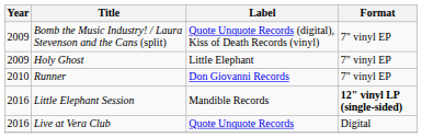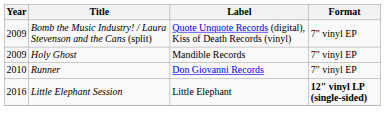 <table class="wikitable">
 <tr>
 <th>Year</th>
 <th>Title</th>
 <th>Label</th>
 <th>Format</th>
 </tr>
 <tr>
 <td>2009</td>
 <td><em>Bomb the Music Industry! / Laura Stevenson and the Cans</em> (split)</td>
 <td><a href='#'>Quote Unquote Records</a> (digital), Kiss of Death Records (vinyl)</td>
 <td>7" vinyl EP</td>
 </tr>
 <tr>
 <td>2009</td>
 <td><em>Holy Ghost</em></td>
-<td>Little Elephant</td>
+<td>Mandible Records</td>
 <td>7" vinyl EP</td>
 </tr>
 <tr>
 <td>2010</td>
 <td><em>Runner</em></td>
 <td><a href='#'>Don Giovanni Records</a></td>
 <td>7" vinyl EP</td>
 </tr>
 <tr>
 <td>2016</td>
 <td><em>Little Elephant Session</em></td>
-<td>Mandible Records</td>
+<td>Little Elephant</td>
 <td><strong>12" vinyl LP (single-sided)</strong></td>
-</tr>
-<tr>
-<td>2016</td>
-<td><em>Live at Vera Club</em></td>
-<td><a href='#'>Quote Unquote Records</a></td>
-<td>Digital</td>
 </tr>
 <tr>
 </tr>
 </table>
